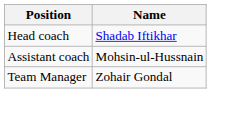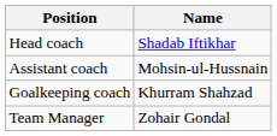 <table class="wikitable" style="text-align:center;">
 <tr>
 <th>Position</th>
 <th>Name</th>
 </tr>
 <tr>
 <td style="text-align:left;">Head coach</td>
 <td style="text-align:left;"><a href='#'>Shadab Iftikhar</a></td>
 </tr>
 <tr>
 <td style="text-align:left;">Assistant coach</td>
 <td style="text-align:left;">Mohsin-ul-Hussnain</td>
 </tr>
 <tr>
+<td style="text-align:left;">Goalkeeping coach</td>
+<td style="text-align:left;">Khurram Shahzad</td>
+</tr>
+<tr>
 <td style="text-align:left;">Team Manager</td>
 <td style="text-align:left;">Zohair Gondal</td>
 </tr>
 </table>
